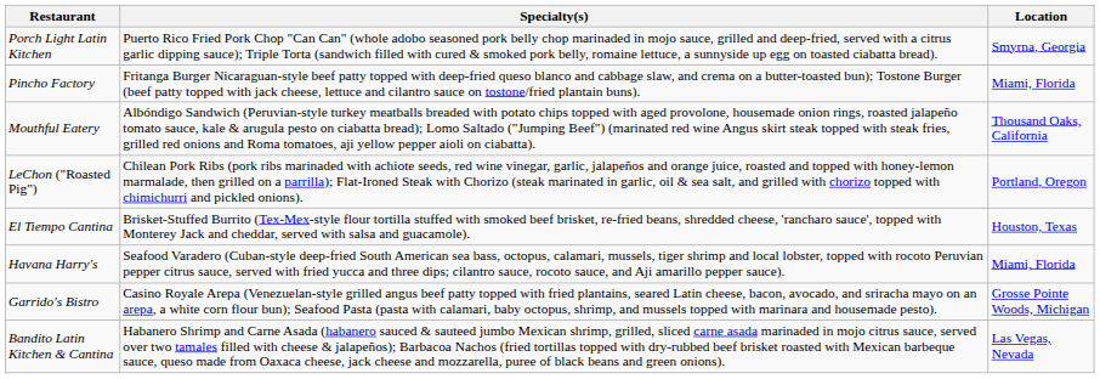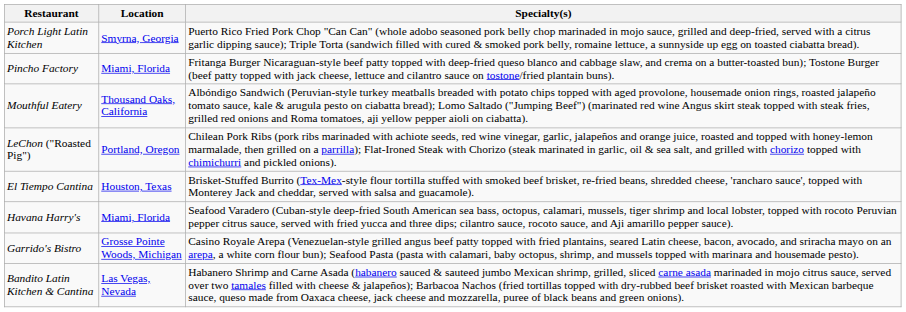 <table class="wikitable" style="width:100%;">
 <tr>
 <th>Restaurant</th>
+<th>Location</th>
 <th>Specialty(s)</th>
-<th>Location</th>
 </tr>
 <tr>
 <td><em>Porch Light Latin Kitchen</em></td>
+<td><a href='#'>Smyrna, Georgia</a></td>
 <td>Puerto Rico Fried Pork Chop "Can Can" (whole adobo seasoned pork belly chop marinaded in mojo sauce, grilled and deep-fried, served with a citrus garlic dipping sauce); Triple Torta (sandwich filled with cured & smoked pork belly, romaine lettuce, a sunnyside up egg on toasted ciabatta bread).</td>
-<td><a href='#'>Smyrna, Georgia</a></td>
 </tr>
 <tr>
 <td><em>Pincho Factory</em></td>
+<td><a href='#'>Miami, Florida</a></td>
 <td>Fritanga Burger Nicaraguan-style beef patty topped with deep-fried queso blanco and cabbage slaw, and crema on a butter-toasted bun); Tostone Burger (beef patty topped with jack cheese, lettuce and cilantro sauce on <a href='#'>tostone</a>/fried plantain buns).</td>
-<td><a href='#'>Miami, Florida</a></td>
 </tr>
 <tr>
 <td><em>Mouthful Eatery</em></td>
+<td><a href='#'>Thousand Oaks, California</a></td>
 <td>Albóndigo Sandwich (Peruvian-style turkey meatballs breaded with potato chips topped with aged provolone, housemade onion rings, roasted jalapeño tomato sauce, kale & arugula pesto on ciabatta bread); Lomo Saltado ("Jumping Beef") (marinated red wine Angus skirt steak topped with steak fries, grilled red onions and Roma tomatoes, aji yellow pepper aioli on ciabatta).</td>
-<td><a href='#'>Thousand Oaks, California</a></td>
 </tr>
 <tr>
 <td><em>LeChon</em> ("Roasted Pig")</td>
+<td><a href='#'>Portland, Oregon</a></td>
 <td>Chilean Pork Ribs (pork ribs marinaded with achiote seeds, red wine vinegar, garlic, jalapeños and orange juice, roasted and topped with honey-lemon marmalade, then grilled on a <a href='#'>parrilla</a>); Flat-Ironed Steak with Chorizo (steak marinated in garlic, oil & sea salt, and grilled with <a href='#'>chorizo</a> topped with <a href='#'>chimichurri</a> and pickled onions).</td>
-<td><a href='#'>Portland, Oregon</a></td>
 </tr>
 <tr>
 <td><em>El Tiempo Cantina</em></td>
+<td><a href='#'>Houston, Texas</a></td>
 <td>Brisket-Stuffed Burrito (<a href='#'>Tex-Mex</a>-style flour tortilla stuffed with smoked beef brisket, re-fried beans, shredded cheese, 'rancharo sauce', topped with Monterey Jack and cheddar, served with salsa and guacamole).</td>
-<td><a href='#'>Houston, Texas</a></td>
 </tr>
 <tr>
 <td><em>Havana Harry's</em></td>
+<td><a href='#'>Miami, Florida</a></td>
 <td>Seafood Varadero (Cuban-style deep-fried South American sea bass, octopus, calamari, mussels, tiger shrimp and local lobster, topped with rocoto Peruvian pepper citrus sauce, served with fried yucca and three dips; cilantro sauce, rocoto sauce, and Aji amarillo pepper sauce).</td>
-<td><a href='#'>Miami, Florida</a></td>
 </tr>
 <tr>
 <td><em>Garrido's Bistro</em></td>
+<td><a href='#'>Grosse Pointe Woods, Michigan</a></td>
 <td>Casino Royale Arepa (Venezuelan-style grilled angus beef patty topped with fried plantains, seared Latin cheese, bacon, avocado, and sriracha mayo on an <a href='#'>arepa</a>, a white corn flour bun); Seafood Pasta (pasta with calamari, baby octopus, shrimp, and mussels topped with marinara and housemade pesto).</td>
-<td><a href='#'>Grosse Pointe Woods, Michigan</a></td>
 </tr>
 <tr>
 <td><em>Bandito Latin Kitchen & Cantina</em></td>
+<td><a href='#'>Las Vegas, Nevada</a></td>
 <td>Habanero Shrimp and Carne Asada (<a href='#'>habanero</a> sauced & sauteed jumbo Mexican shrimp, grilled, sliced <a href='#'>carne asada</a> marinaded in mojo citrus sauce, served over two <a href='#'>tamales</a> filled with cheese & jalapeños); Barbacoa Nachos (fried tortillas topped with dry-rubbed beef brisket roasted with Mexican barbeque sauce, queso made from Oaxaca cheese, jack cheese and mozzarella, puree of black beans and green onions).</td>
-<td><a href='#'>Las Vegas, Nevada</a></td>
 </tr>
 </table>
